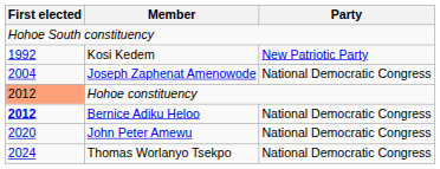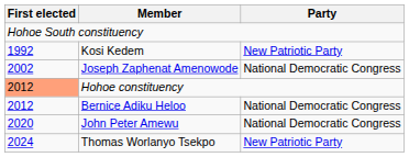 <table class="wikitable">
 <tr>
 <th>First elected</th>
 <th>Member</th>
 <th>Party</th>
 </tr>
 <tr>
 <td colspan=3><em>Hohoe South constituency</em></td>
 </tr>
 <tr>
 <td><a href='#'>1992</a></td>
 <td>Kosi Kedem</td>
 <td><a href='#'>New Patriotic Party</a></td>
 </tr>
 <tr>
-<td><a href='#'>2004</a></td>
+<td><a href='#'>2002</a></td>
 <td><a href='#'>Joseph Zaphenat Amenowode</a></td>
 <td>National Democratic Congress</td>
 </tr>
 <tr>
 <td style="background: lightsalmon;">2012</td>
 <td colspan=2><em>Hohoe constituency</em></td>
 </tr>
 <tr>
-<td><strong><a href='#'>2012</a></strong></td>
+<td><a href='#'>2012</a></td>
 <td><a href='#'>Bernice Adiku Heloo</a></td>
 <td>National Democratic Congress</td>
 </tr>
 <tr>
 <td><a href='#'>2020</a></td>
 <td><a href='#'>John Peter Amewu</a></td>
 <td>National Democratic Congress</td>
 </tr>
 <tr>
 <td><a href='#'>2024</a></td>
 <td>Thomas Worlanyo Tsekpo</td>
-<td>National Democratic Congress</td>
+<td><a href='#'>New Patriotic Party</a></td>
 </tr>
 </table>
